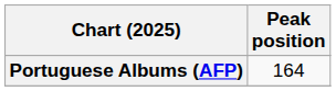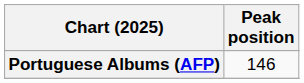 <table class="wikitable sortable plainrowheaders" style="text-align:center">
 <tr>
 <th scope="col">Chart (2025)</th>
 <th scope="col">Peak<br>position</th>
 </tr>
 <tr>
 </tr>
 <tr>
 <th scope="row">Portuguese Albums (<a href='#'>AFP</a>)</th>
-<td>164</td>
+<td>146</td>
 </tr>
 <tr>
 </tr>
 <tr>
 </tr>
 <tr>
 </tr>
 </table>
